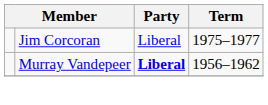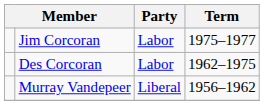 <table class="wikitable">
 <tr>
 <th colspan=2>Member</th>
 <th>Party</th>
 <th>Term</th>
 </tr>
 <tr>
 <td> </td>
 <td><a href='#'>Jim Corcoran</a></td>
-<td><a href='#'>Liberal</a></td>
+<td><a href='#'>Labor</a></td>
 <td>1975–1977</td>
 </tr>
 <tr>
 <td> </td>
+<td><a href='#'>Des Corcoran</a></td>
+<td><a href='#'>Labor</a></td>
+<td>1962–1975</td>
+</tr>
+<tr>
+<td> </td>
 <td><a href='#'>Murray Vandepeer</a></td>
-<td><strong><a href='#'>Liberal</a></strong></td>
+<td><a href='#'>Liberal</a></td>
 <td>1956–1962</td>
 </tr>
 <tr>
 </tr>
 </table>
